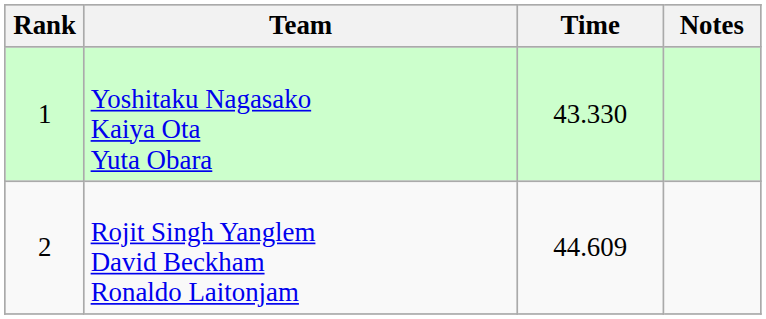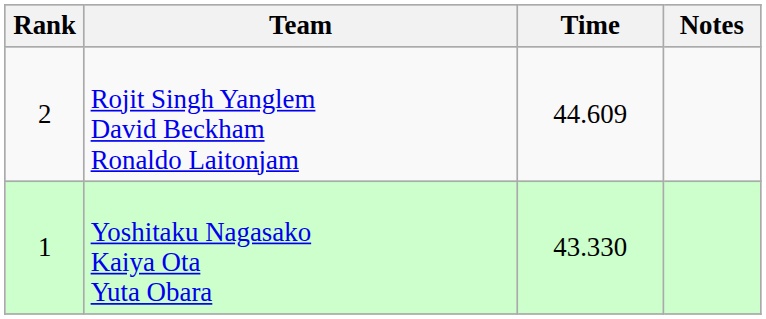 <table class=wikitable style="text-align:center">
 <tr>
 <th width=40>Rank</th>
 <th width=250>Team</th>
 <th width=80>Time</th>
 <th width=50>Notes</th>
 </tr>
+<tr>
+<td>2</td>
+<td align=left><br><a href='#'>Rojit Singh Yanglem</a><br><a href='#'>David Beckham</a><br><a href='#'>Ronaldo Laitonjam</a></td>
+<td>44.609</td>
+<td></td>
+</tr>
 <tr bgcolor="ccffcc">
 <td>1</td>
 <td align=left><br><a href='#'>Yoshitaku Nagasako</a><br><a href='#'>Kaiya Ota</a><br><a href='#'>Yuta Obara</a></td>
 <td>43.330</td>
 <td></td>
 </tr>
-<tr>
-<td>2</td>
-<td align=left><br><a href='#'>Rojit Singh Yanglem</a><br><a href='#'>David Beckham</a><br><a href='#'>Ronaldo Laitonjam</a></td>
-<td>44.609</td>
-<td></td>
-</tr>
 </table>
